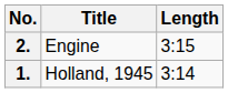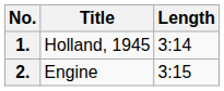 <table class="wikitable">
 <tr>
 <th><abbr>No.</abbr></th>
 <th>Title</th>
 <th>Length</th>
 </tr>
 <tr>
+<th>1.</th>
+<td>Holland, 1945</td>
+<td>3:14</td>
+</tr>
+<tr>
 <th>2.</th>
 <td>Engine</td>
 <td>3:15</td>
 </tr>
-<tr>
-<th>1.</th>
-<td>Holland, 1945</td>
-<td>3:14</td>
-</tr>
 </table>
